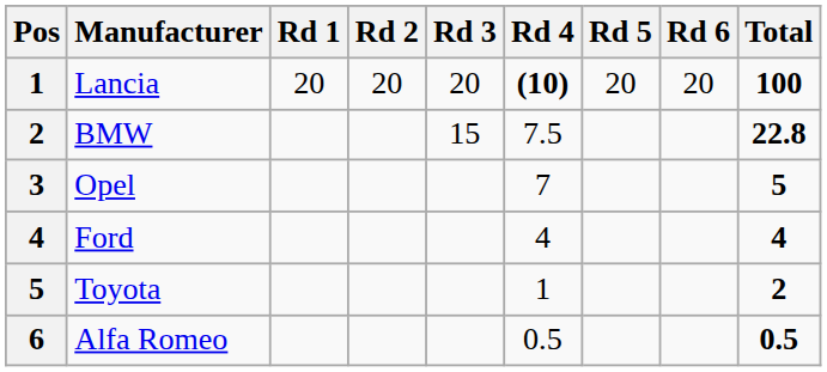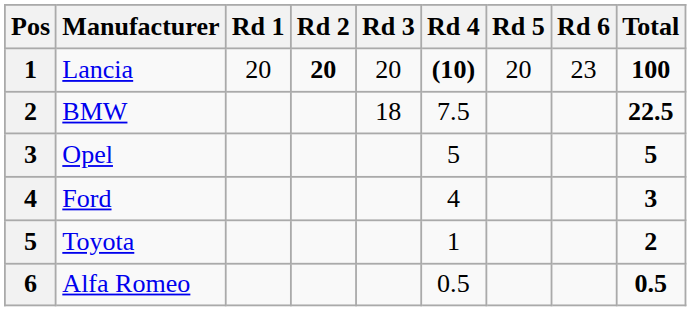 <table class="wikitable" style="font-size: 90%;">
 <tr>
 <th>Pos</th>
 <th>Manufacturer</th>
 <th>Rd 1</th>
 <th>Rd 2</th>
 <th>Rd 3</th>
 <th>Rd 4</th>
 <th>Rd 5</th>
 <th>Rd 6</th>
 <th>Total</th>
 </tr>
 <tr>
 <th>1</th>
 <td> <a href='#'>Lancia</a></td>
 <td align=center>20</td>
-<td align=center>20</td>
+<td align=center><strong>20</strong></td>
 <td align=center>20</td>
 <td align=center><strong>(10)</strong></td>
 <td align=center>20</td>
-<td align=center>20</td>
+<td align=center>23</td>
 <td align=center><strong>100</strong></td>
 </tr>
 <tr>
 <th>2</th>
 <td> <a href='#'>BMW</a></td>
 <td></td>
 <td></td>
-<td align=center>15</td>
+<td align=center>18</td>
 <td align=center>7.5</td>
 <td></td>
 <td></td>
-<td align=center><strong>22.8</strong></td>
+<td align=center><strong>22.5</strong></td>
 </tr>
 <tr>
 <th>3</th>
 <td> <a href='#'>Opel</a></td>
 <td></td>
 <td></td>
 <td></td>
-<td align=center>7</td>
+<td align=center>5</td>
 <td></td>
 <td></td>
 <td align=center><strong>5</strong></td>
 </tr>
 <tr>
 <th>4</th>
 <td> <a href='#'>Ford</a></td>
 <td></td>
 <td></td>
 <td></td>
 <td align=center>4</td>
 <td></td>
 <td></td>
-<td align=center><strong>4</strong></td>
+<td align=center><strong>3</strong></td>
 </tr>
 <tr>
 <th>5</th>
 <td> <a href='#'>Toyota</a></td>
 <td></td>
 <td></td>
 <td></td>
 <td align=center>1</td>
 <td></td>
 <td></td>
 <td align=center><strong>2</strong></td>
 </tr>
 <tr>
 <th>6</th>
 <td> <a href='#'>Alfa Romeo</a></td>
 <td></td>
 <td></td>
 <td></td>
 <td align=center>0.5</td>
 <td></td>
 <td></td>
 <td align=center><strong>0.5</strong></td>
 </tr>
 </table>
